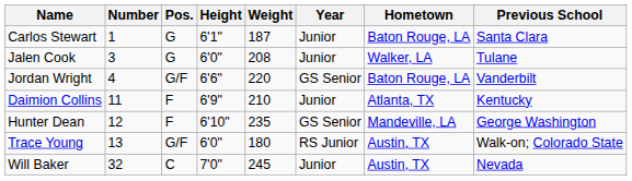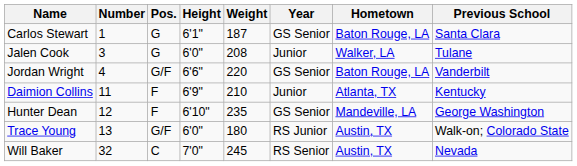 <table class="wikitable sortable" border="1">
 <tr>
 <th>Name</th>
 <th>Number</th>
 <th>Pos.</th>
 <th>Height</th>
 <th>Weight</th>
 <th>Year</th>
 <th>Hometown</th>
 <th class="unsortable">Previous School</th>
 </tr>
 <tr>
 <td>Carlos Stewart</td>
 <td>1</td>
 <td>G</td>
 <td>6'1"</td>
 <td>187</td>
-<td>Junior</td>
+<td>GS Senior</td>
 <td><a href='#'>Baton Rouge, LA</a></td>
 <td><a href='#'>Santa Clara</a></td>
 </tr>
 <tr>
 <td>Jalen Cook</td>
 <td>3</td>
 <td>G</td>
 <td>6'0"</td>
 <td>208</td>
 <td>Junior</td>
 <td><a href='#'>Walker, LA</a></td>
 <td><a href='#'>Tulane</a></td>
 </tr>
 <tr>
 <td>Jordan Wright</td>
 <td>4</td>
 <td>G/F</td>
 <td>6'6"</td>
 <td>220</td>
 <td>GS Senior</td>
 <td><a href='#'>Baton Rouge, LA</a></td>
 <td><a href='#'>Vanderbilt</a></td>
 </tr>
 <tr>
 <td><a href='#'>Daimion Collins</a></td>
 <td>11</td>
 <td>F</td>
 <td>6'9"</td>
 <td>210</td>
 <td>Junior</td>
 <td><a href='#'>Atlanta, TX</a></td>
 <td><a href='#'>Kentucky</a></td>
 </tr>
 <tr>
 <td>Hunter Dean</td>
 <td>12</td>
 <td>F</td>
 <td>6'10"</td>
 <td>235</td>
 <td>GS Senior</td>
 <td><a href='#'>Mandeville, LA</a></td>
 <td><a href='#'>George Washington</a></td>
 </tr>
 <tr>
 <td><a href='#'>Trace Young</a></td>
 <td>13</td>
 <td>G/F</td>
 <td>6'0"</td>
 <td>180</td>
 <td>RS Junior</td>
 <td><a href='#'>Austin, TX</a></td>
 <td>Walk-on; <a href='#'>Colorado State</a></td>
 </tr>
 <tr>
 <td>Will Baker</td>
 <td>32</td>
 <td>C</td>
 <td>7'0"</td>
 <td>245</td>
-<td>Junior</td>
+<td>RS Senior</td>
 <td><a href='#'>Austin, TX</a></td>
 <td><a href='#'>Nevada</a></td>
 </tr>
 </table>
